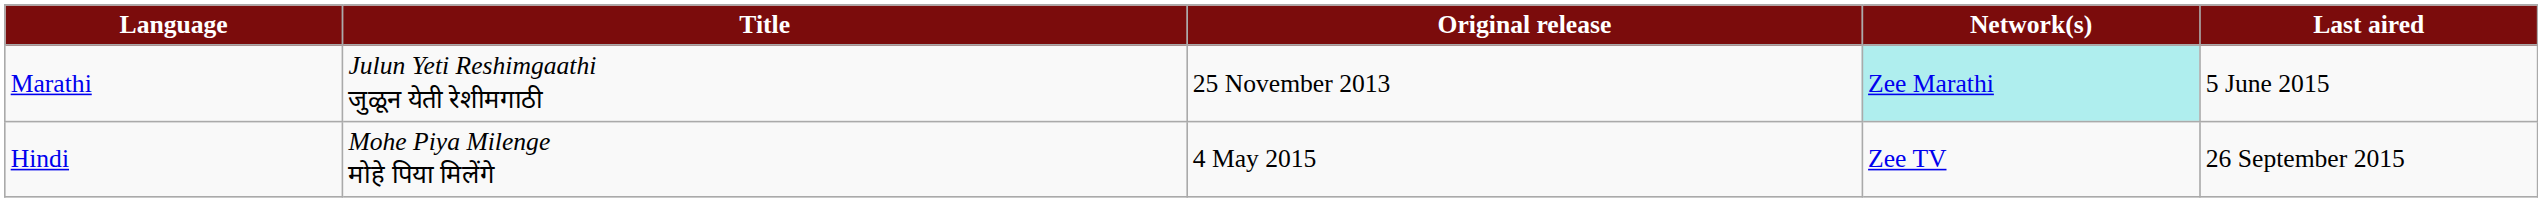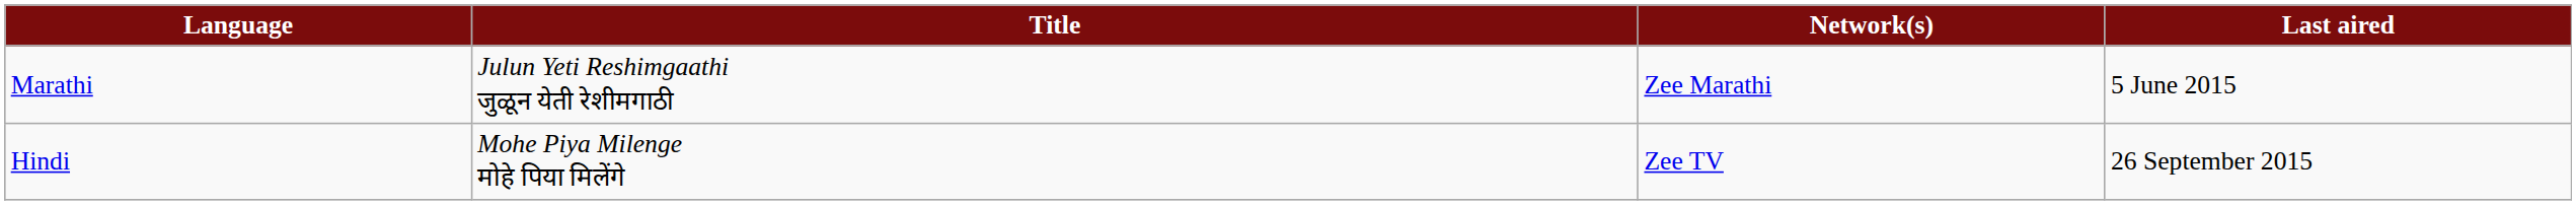 <table class="wikitable sortable" style="width:100%; margin-right:0;">
 <tr style="color:white">
 <th style="background:#7b0c0c; width:10%;">Language</th>
 <th style="background:#7b0c0c; width:25%;">Title</th>
-<th style="background:#7b0c0c; width:20%;">Original release</th>
 <th style="background:#7b0c0c; width:10%;">Network(s)</th>
 <th style="background:#7b0c0c; width:10%;">Last aired</th>
 </tr>
 <tr>
 <td><a href='#'>Marathi</a></td>
 <td><em>Julun Yeti Reshimgaathi</em> <br> जुळून येती रेशीमगाठी</td>
-<td>25 November 2013</td>
-<td style="background: paleturquoise;"><a href='#'>Zee Marathi</a></td>
+<td><a href='#'>Zee Marathi</a></td>
 <td>5 June 2015</td>
 </tr>
 <tr>
 <td><a href='#'>Hindi</a></td>
 <td><em>Mohe Piya Milenge</em> <br> मोहे पिया मिलेंगे</td>
-<td>4 May 2015</td>
 <td><a href='#'>Zee TV</a></td>
 <td>26 September 2015</td>
 </tr>
 </table>
